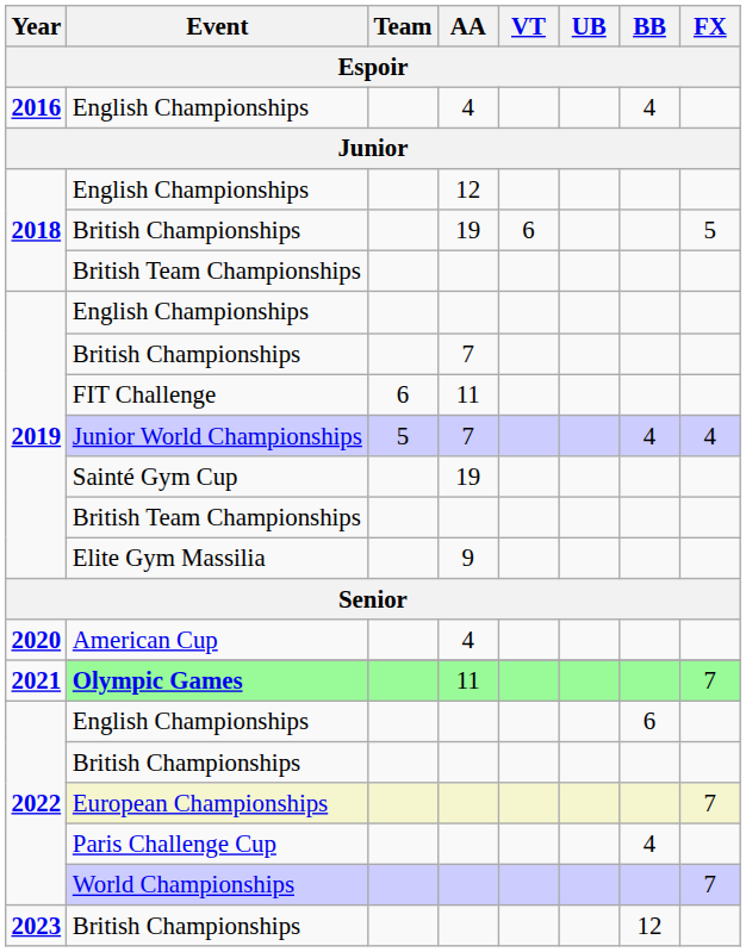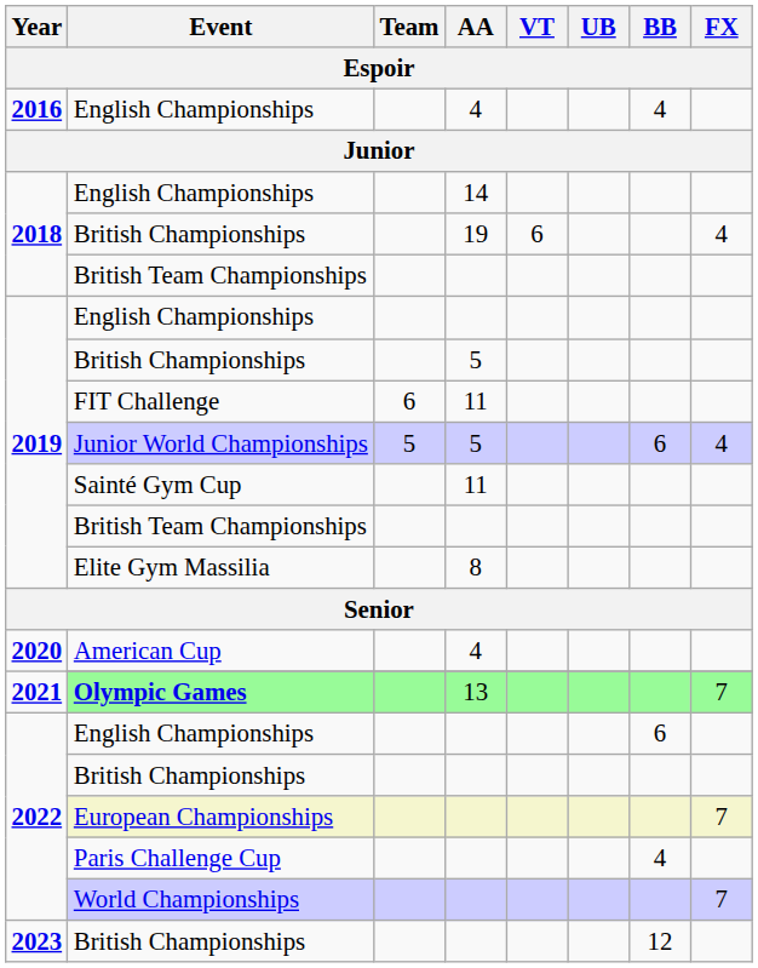 <table class="wikitable" style="text-align:center; font-size:95%;">
 <tr>
 <th align="center">Year</th>
 <th align="center">Event</th>
 <th style="width:30px;">Team</th>
 <th style="width:30px;">AA</th>
 <th style="width:30px;"><a href='#'>VT</a></th>
 <th style="width:30px;"><a href='#'>UB</a></th>
 <th style="width:30px;"><a href='#'>BB</a></th>
 <th style="width:30px;"><a href='#'>FX</a></th>
 </tr>
 <tr>
 <th colspan="8"><strong>Espoir</strong></th>
 </tr>
 <tr>
 <td><strong><a href='#'>2016</a></strong></td>
 <td align=left>English Championships</td>
 <td></td>
 <td>4</td>
 <td></td>
 <td></td>
 <td>4</td>
 <td></td>
 </tr>
 <tr>
 <th colspan="8"><strong>Junior</strong></th>
 </tr>
 <tr>
 <td rowspan="3"><strong><a href='#'>2018</a></strong></td>
 <td align=left>English Championships</td>
 <td></td>
-<td>12</td>
+<td>14</td>
 <td></td>
 <td></td>
 <td></td>
 <td></td>
 </tr>
 <tr>
 <td align=left>British Championships</td>
 <td></td>
 <td>19</td>
 <td>6</td>
 <td></td>
 <td></td>
-<td>5</td>
+<td>4</td>
 </tr>
 <tr>
 <td align=left>British Team Championships</td>
 <td></td>
 <td></td>
 <td></td>
 <td></td>
 <td></td>
 <td></td>
 </tr>
 <tr>
 <td rowspan="7"><strong><a href='#'>2019</a></strong></td>
 <td align=left>English Championships</td>
 <td></td>
 <td></td>
 <td></td>
 <td></td>
 <td></td>
 <td></td>
 </tr>
 <tr>
 <td align=left>British Championships</td>
 <td></td>
-<td>7</td>
+<td>5</td>
 <td></td>
 <td></td>
 <td></td>
 <td></td>
 </tr>
 <tr>
 <td align=left>FIT Challenge</td>
 <td>6</td>
 <td>11</td>
 <td></td>
 <td></td>
 <td></td>
 <td></td>
 </tr>
 <tr style="background:#ccf;">
 <td align=left><a href='#'>Junior World Championships</a></td>
 <td>5</td>
-<td>7</td>
+<td>5</td>
 <td></td>
 <td></td>
-<td>4</td>
+<td>6</td>
 <td>4</td>
 </tr>
 <tr>
 <td align=left>Sainté Gym Cup</td>
 <td></td>
-<td>19</td>
+<td>11</td>
 <td></td>
 <td></td>
 <td></td>
 <td></td>
 </tr>
 <tr>
 <td align=left>British Team Championships</td>
 <td></td>
 <td></td>
 <td></td>
 <td></td>
 <td></td>
 <td></td>
 </tr>
 <tr>
 <td align=left>Elite Gym Massilia</td>
 <td></td>
-<td>9</td>
+<td>8</td>
 <td></td>
 <td></td>
 <td></td>
 <td></td>
 </tr>
 <tr>
 <th colspan="8"><strong>Senior</strong></th>
 </tr>
 <tr>
 <td rowspan="1"><strong><a href='#'>2020</a></strong></td>
 <td align=left><a href='#'>American Cup</a></td>
 <td></td>
 <td>4</td>
 <td></td>
 <td></td>
 <td></td>
 <td></td>
 </tr>
 <tr>
 <td rowspan="2"><strong><a href='#'>2021</a></strong></td>
 </tr>
 <tr bgcolor=98FB98>
 <td align=left><strong><a href='#'>Olympic Games</a></strong></td>
 <td></td>
-<td>11</td>
+<td>13</td>
 <td></td>
 <td></td>
 <td></td>
 <td>7</td>
 </tr>
 <tr>
 <td rowspan="5"><strong><a href='#'>2022</a></strong></td>
 <td align=left>English Championships</td>
 <td></td>
 <td></td>
 <td></td>
 <td></td>
 <td>6</td>
 <td></td>
 </tr>
 <tr>
 <td align=left>British Championships</td>
 <td></td>
 <td></td>
 <td></td>
 <td></td>
 <td></td>
 <td></td>
 </tr>
 <tr bgcolor=#F5F6CE>
 <td align=left><a href='#'>European Championships</a></td>
 <td></td>
 <td></td>
 <td></td>
 <td></td>
 <td></td>
 <td>7</td>
 </tr>
 <tr>
 <td align=left><a href='#'>Paris Challenge Cup</a></td>
 <td></td>
 <td></td>
 <td></td>
 <td></td>
 <td>4</td>
 <td></td>
 </tr>
 <tr bgcolor=#CCCCFF>
 <td align=left><a href='#'>World Championships</a></td>
 <td></td>
 <td></td>
 <td></td>
 <td></td>
 <td></td>
 <td>7</td>
 </tr>
 <tr>
 <td rowspan="1"><strong><a href='#'>2023</a></strong></td>
 <td align=left>British Championships</td>
 <td></td>
 <td></td>
 <td></td>
 <td></td>
 <td>12</td>
 <td></td>
 </tr>
 </table>
